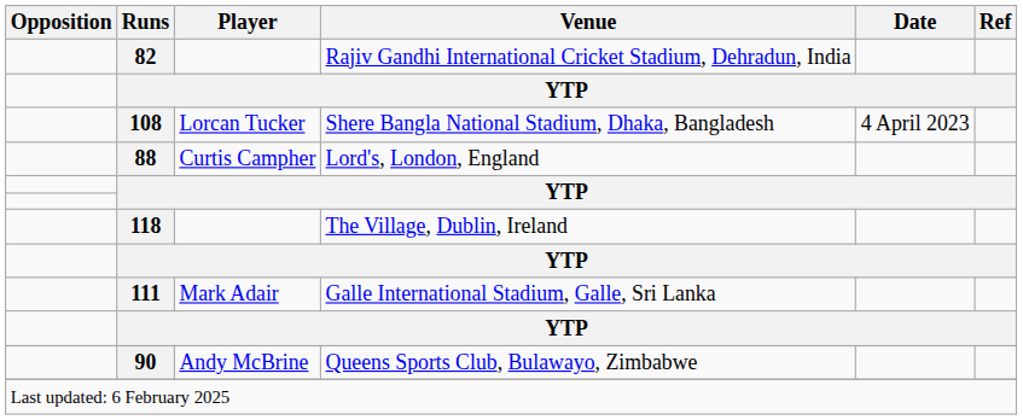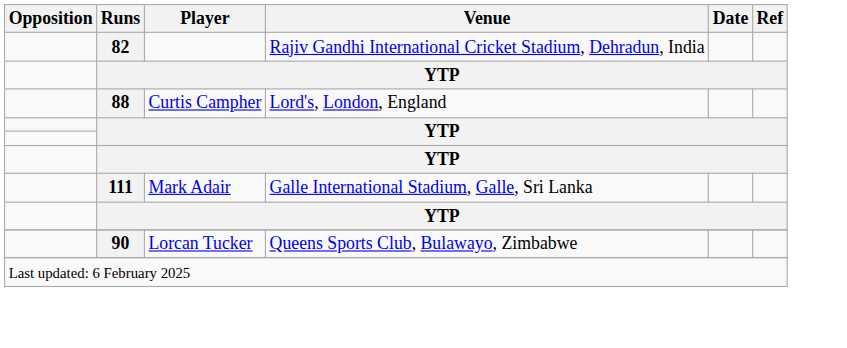 <table class="wikitable plainrowheaders sortable">
 <tr>
 <th scope=col>Opposition</th>
 <th scope=col>Runs</th>
 <th scope=col>Player</th>
 <th scope=col>Venue</th>
 <th scope=col>Date</th>
 <th scope=col>Ref</th>
 </tr>
 <tr>
 <td style=text-align:left;></td>
 <th scope=row style=text-align:center;>82</th>
 <td></td>
 <td><a href='#'>Rajiv Gandhi International Cricket Stadium</a>, <a href='#'>Dehradun</a>, India</td>
 <td></td>
 <td></td>
 </tr>
 <tr>
 <td style=text-align:left;></td>
 <th colspan="5" style="text-align:center;">YTP</th>
 </tr>
 <tr>
 <td style=text-align:left;></td>
-<th scope=row style=text-align:center;>108</th>
-<td><a href='#'>Lorcan Tucker</a></td>
-<td><a href='#'>Shere Bangla National Stadium</a>, <a href='#'>Dhaka</a>, Bangladesh</td>
-<td>4 April 2023</td>
-<td></td>
-</tr>
-<tr>
-<td style=text-align:left;></td>
 <th scope=row style=text-align:center;>88</th>
 <td><a href='#'>Curtis Campher</a></td>
 <td><a href='#'>Lord's</a>, <a href='#'>London</a>, England</td>
 <td></td>
 <td></td>
 </tr>
 <tr>
 <td style=text-align:left;></td>
 <th style=text-align:center; colspan=5 rowspan=2>YTP</th>
 </tr>
 <tr>
 <td style=text-align:left;></td>
-</tr>
-<tr>
-<td style=text-align:left;></td>
-<th scope=row style=text-align:center;>118</th>
-<td></td>
-<td><a href='#'>The Village</a>, <a href='#'>Dublin</a>, Ireland</td>
-<td></td>
-<td></td>
 </tr>
 <tr>
 <td style=text-align:left;></td>
 <th style=text-align:center; colspan=5>YTP</th>
 </tr>
 <tr>
 <td style=text-align:left;></td>
 <th scope=row style=text-align:center;>111</th>
 <td><a href='#'>Mark Adair</a></td>
 <td><a href='#'>Galle International Stadium</a>, <a href='#'>Galle</a>, Sri Lanka</td>
 <td></td>
 <td></td>
 </tr>
 <tr>
 <td style=text-align:left;></td>
 <th style=text-align:center; colspan=5>YTP</th>
 </tr>
 <tr>
 </tr>
 <tr>
 <td style=text-align:left;></td>
 <th scope=row style=text-align:center;>90</th>
-<td><a href='#'>Andy McBrine</a></td>
+<td><a href='#'>Lorcan Tucker</a></td>
 <td><a href='#'>Queens Sports Club</a>, <a href='#'>Bulawayo</a>, Zimbabwe</td>
 <td></td>
 <td></td>
 </tr>
 <tr>
 </tr>
 <tr class=sortbottom>
 <td colspan=6><small>Last updated: 6 February 2025</small></td>
 </tr>
 </table>
